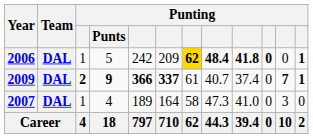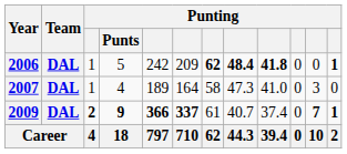 <table class=wikitable style="text-align:center;">
 <tr>
 <th rowspan="2">Year</th>
 <th rowspan="2">Team</th>
 <th colspan="10">Punting</th>
 </tr>
 <tr>
 <th></th>
 <th>Punts</th>
 <th></th>
 <th></th>
 <th></th>
 <th></th>
 <th></th>
 <th></th>
 <th></th>
 <th></th>
 </tr>
 <tr>
 <th><a href='#'>2006</a></th>
 <th><a href='#'>DAL</a></th>
 <td>1</td>
 <td>5</td>
 <td>242</td>
 <td>209</td>
-<td style="background: gold;"><strong>62</strong></td>
+<td><strong>62</strong></td>
 <td><strong>48.4</strong></td>
 <td><strong>41.8</strong></td>
-<td><strong>0</strong></td>
 <td>0</td>
-<td><strong>1</strong></td>
-</tr>
-<tr>
-<th><a href='#'>2009</a></th>
-<th><a href='#'>DAL</a></th>
-<td><strong>2</strong></td>
-<td><strong>9</strong></td>
-<td><strong>366</strong></td>
-<td><strong>337</strong></td>
-<td>61</td>
-<td>40.7</td>
-<td>37.4</td>
 <td>0</td>
-<td><strong>7</strong></td>
 <td><strong>1</strong></td>
 </tr>
 <tr>
 <th><a href='#'>2007</a></th>
 <th><a href='#'>DAL</a></th>
 <td>1</td>
 <td>4</td>
 <td>189</td>
 <td>164</td>
 <td>58</td>
 <td>47.3</td>
 <td>41.0</td>
 <td>0</td>
 <td>3</td>
 <td>0</td>
 </tr>
 <tr>
+<th><a href='#'>2009</a></th>
+<th><a href='#'>DAL</a></th>
+<td><strong>2</strong></td>
+<td><strong>9</strong></td>
+<td><strong>366</strong></td>
+<td><strong>337</strong></td>
+<td>61</td>
+<td>40.7</td>
+<td>37.4</td>
+<td>0</td>
+<td><strong>7</strong></td>
+<td><strong>1</strong></td>
+</tr>
+<tr>
 <th colspan="2">Career</th>
 <th>4</th>
 <th>18</th>
 <th>797</th>
 <th>710</th>
 <th>62</th>
 <th>44.3</th>
 <th>39.4</th>
 <th>0</th>
 <th>10</th>
 <th>2</th>
 </tr>
 </table>
